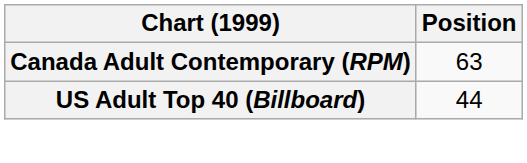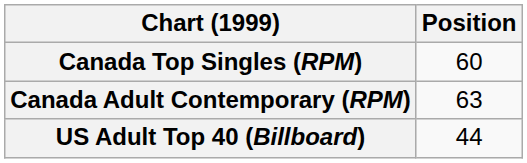 <table class="wikitable sortable plainrowheaders" style="text-align:center">
 <tr>
 <th scope="col">Chart (1999)</th>
 <th scope="col">Position</th>
+</tr>
+<tr>
+<th scope="row">Canada Top Singles (<em>RPM</em>)</th>
+<td>60</td>
 </tr>
 <tr>
 <th scope="row">Canada Adult Contemporary (<em>RPM</em>)</th>
 <td>63</td>
 </tr>
 <tr>
 <th scope="row">US Adult Top 40 (<em>Billboard</em>)</th>
 <td>44</td>
 </tr>
 </table>
